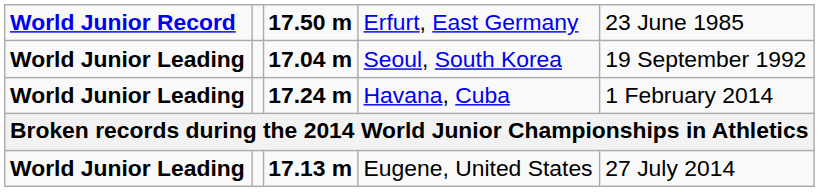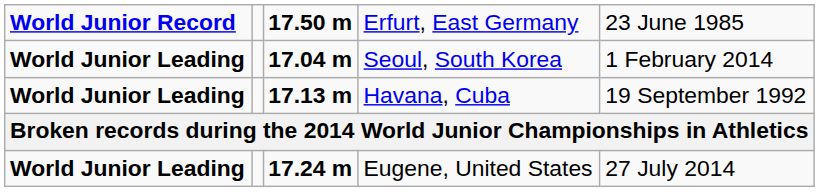 <table class="wikitable">
 <tr>
 <td><strong><a href='#'>World Junior Record</a></strong></td>
 <td></td>
 <td><strong>17.50 m</strong></td>
 <td><a href='#'>Erfurt</a>, <a href='#'>East Germany</a></td>
 <td>23 June 1985</td>
 </tr>
 <tr>
 <td><strong>World Junior Leading</strong></td>
 <td></td>
 <td><strong>17.04 m</strong></td>
 <td><a href='#'>Seoul</a>, <a href='#'>South Korea</a></td>
-<td>19 September 1992</td>
+<td>1 February 2014</td>
 </tr>
 <tr>
 <td><strong>World Junior Leading</strong></td>
 <td></td>
-<td><strong>17.24 m</strong></td>
+<td><strong>17.13 m</strong></td>
 <td><a href='#'>Havana</a>, <a href='#'>Cuba</a></td>
-<td>1 February 2014</td>
+<td>19 September 1992</td>
 </tr>
 <tr>
 <th colspan="5">Broken records during the 2014 World Junior Championships in Athletics</th>
 </tr>
 <tr>
 <td><strong>World Junior Leading</strong></td>
 <td></td>
-<td><strong>17.13 m</strong></td>
+<td><strong>17.24 m</strong></td>
 <td>Eugene, United States</td>
 <td>27 July 2014</td>
 </tr>
 </table>
